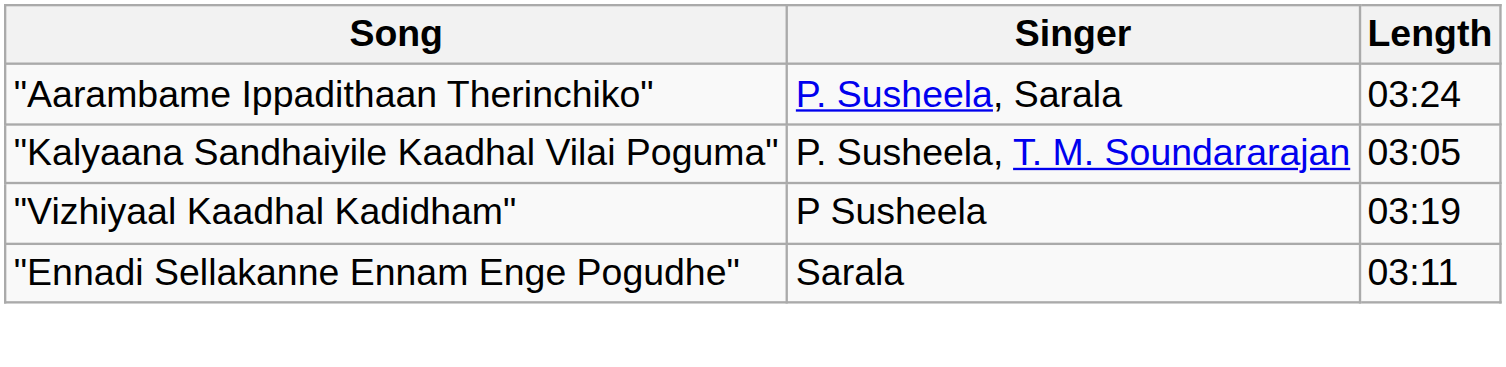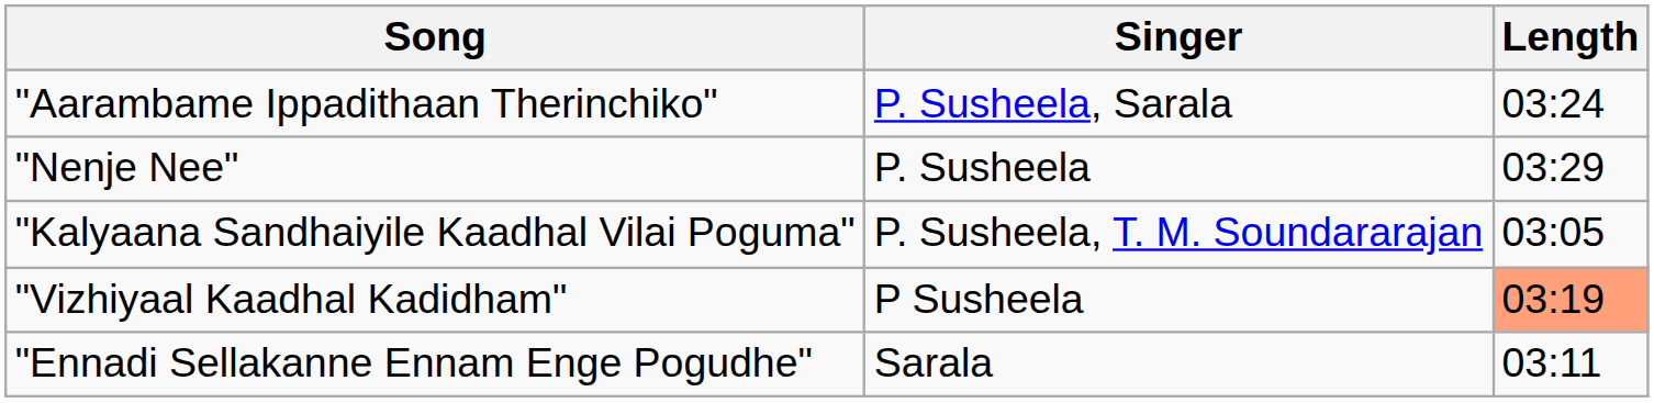 <table class="wikitable">
 <tr>
 <th>Song</th>
 <th>Singer</th>
 <th>Length</th>
 </tr>
 <tr>
 <td>"Aarambame Ippadithaan Therinchiko"</td>
 <td><a href='#'>P. Susheela</a>, Sarala</td>
 <td>03:24</td>
 </tr>
 <tr>
+<td>"Nenje Nee"</td>
+<td>P. Susheela</td>
+<td>03:29</td>
+</tr>
+<tr>
 <td>"Kalyaana Sandhaiyile Kaadhal Vilai Poguma"</td>
 <td>P. Susheela, <a href='#'>T. M. Soundararajan</a></td>
 <td>03:05</td>
 </tr>
 <tr>
 <td>"Vizhiyaal Kaadhal Kadidham"</td>
 <td>P Susheela</td>
-<td>03:19</td>
+<td style="background: lightsalmon;">03:19</td>
 </tr>
 <tr>
 <td>"Ennadi Sellakanne Ennam Enge Pogudhe"</td>
 <td>Sarala</td>
 <td>03:11</td>
 </tr>
 </table>
